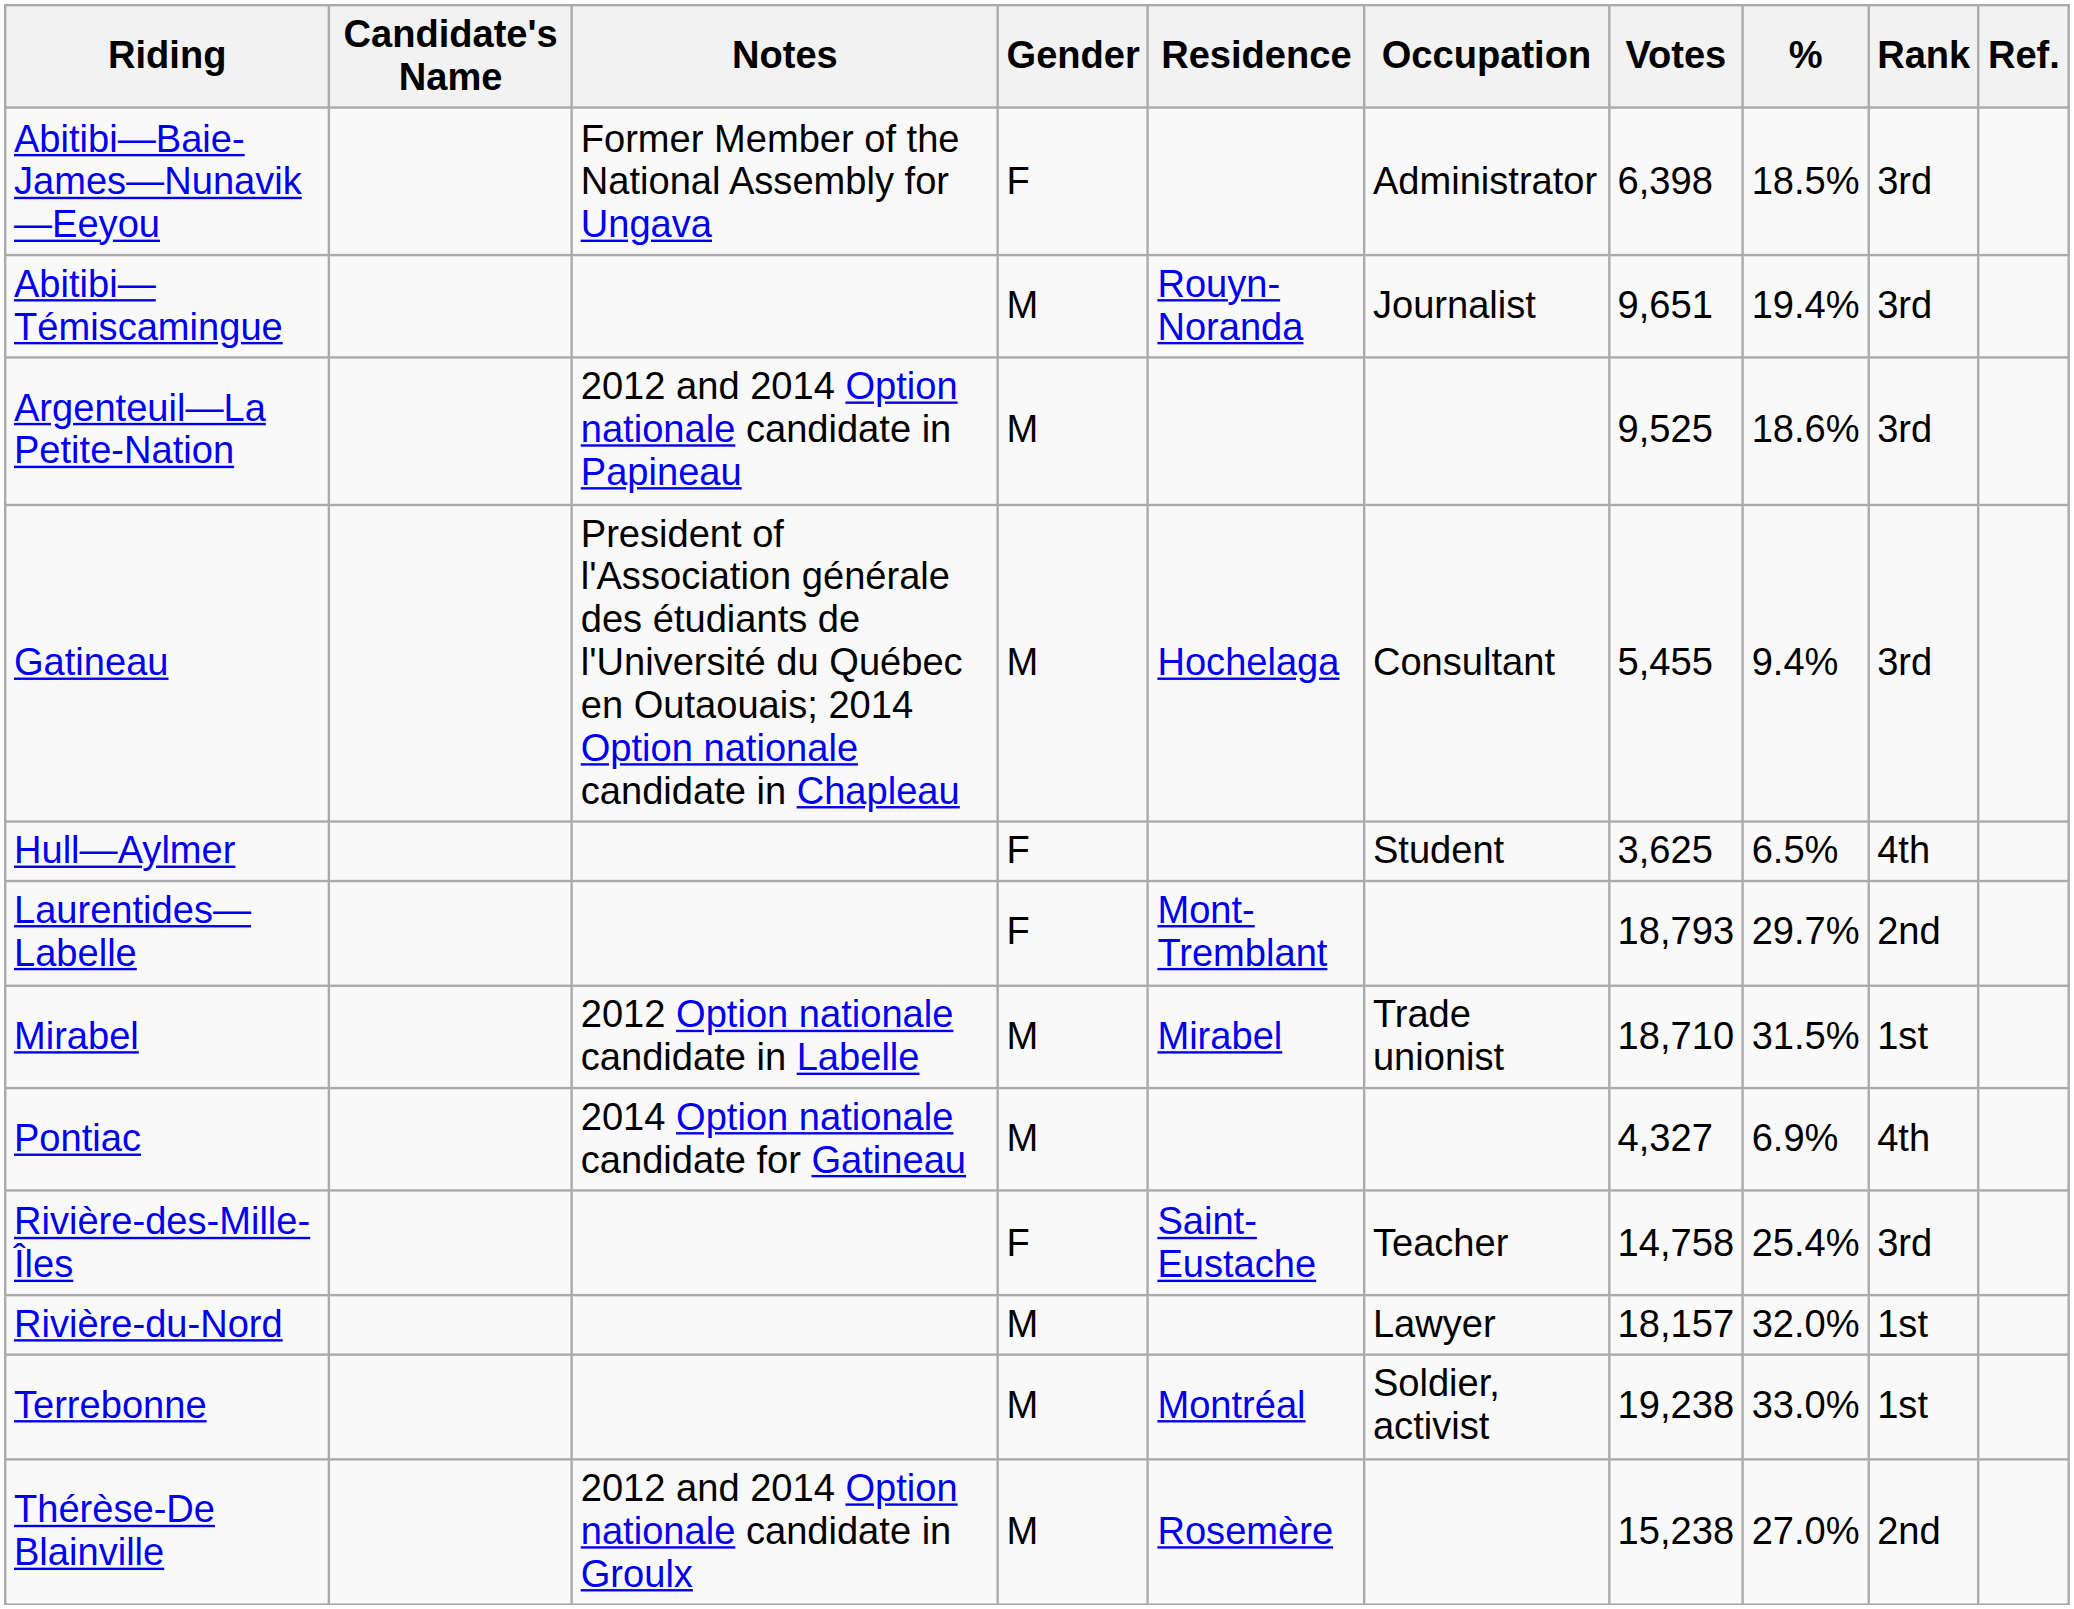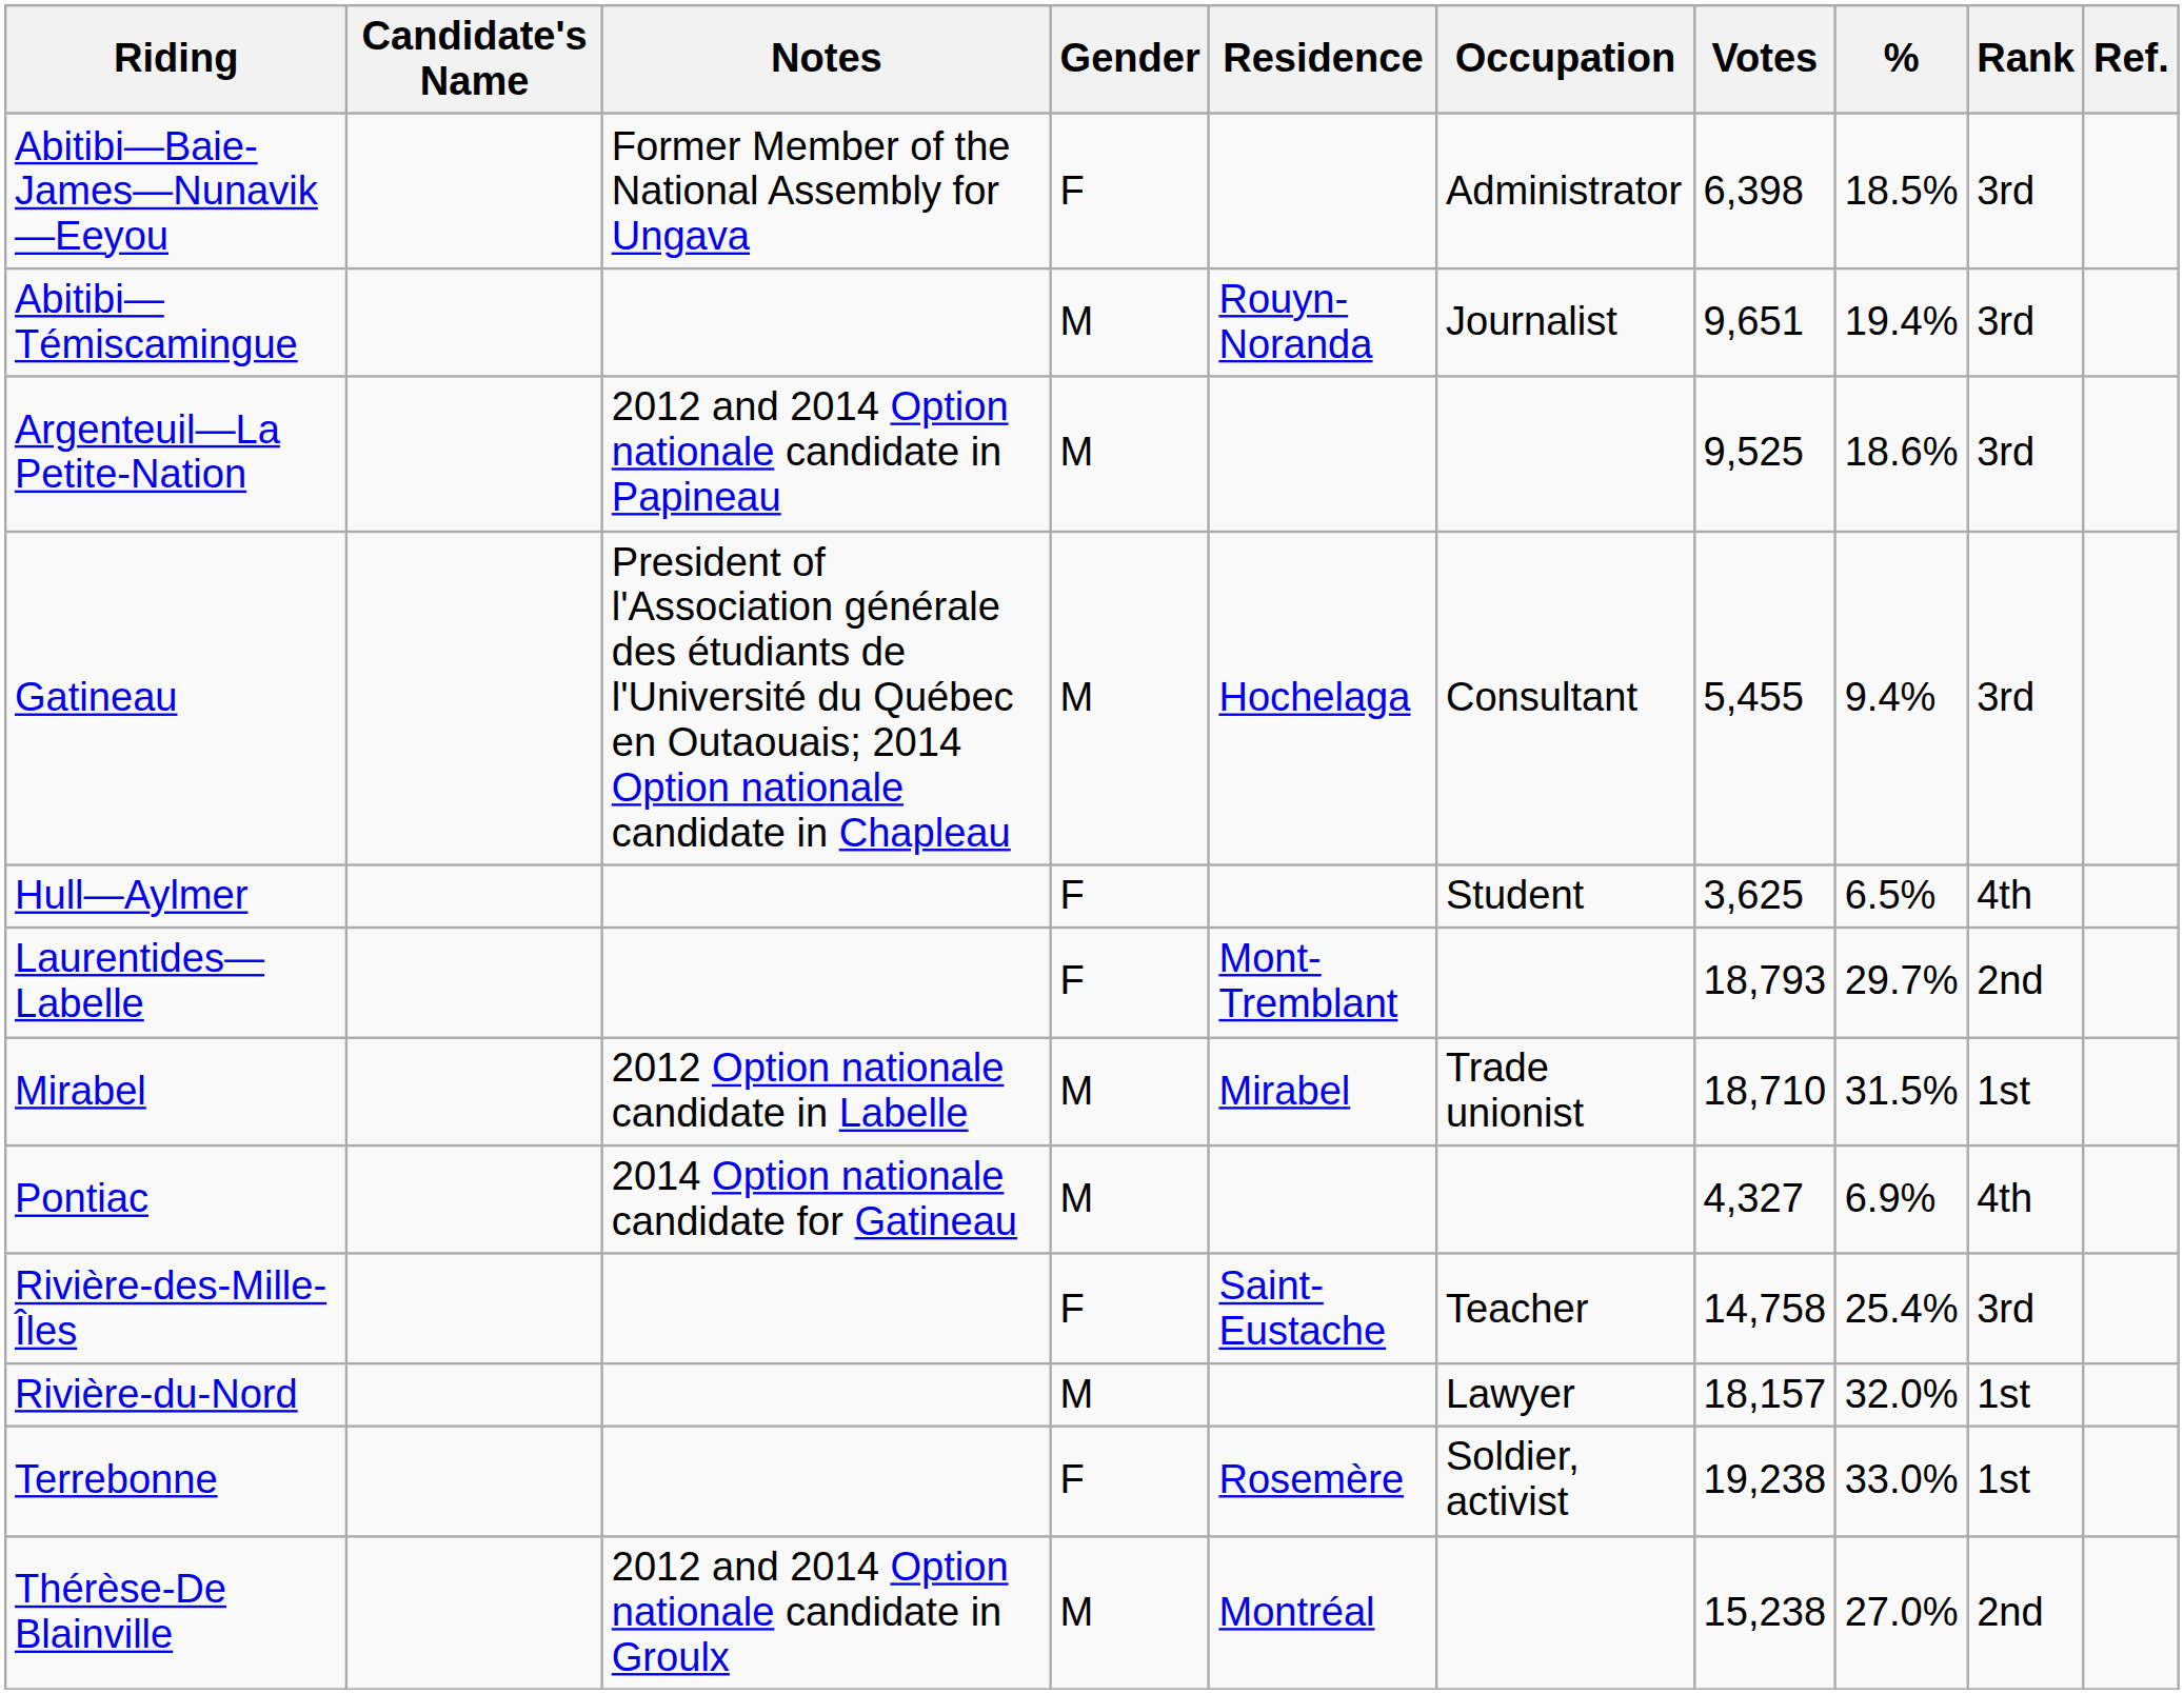 <table class="wikitable sortable">
 <tr>
 <th>Riding</th>
 <th>Candidate's Name</th>
 <th>Notes</th>
 <th>Gender</th>
 <th>Residence</th>
 <th>Occupation</th>
 <th>Votes</th>
 <th>%</th>
 <th>Rank</th>
 <th>Ref.</th>
 </tr>
 <tr>
 <td><a href='#'>Abitibi—Baie-James—Nunavik—Eeyou</a></td>
 <td></td>
 <td>Former Member of the National Assembly for <a href='#'>Ungava</a></td>
 <td>F</td>
 <td></td>
 <td>Administrator</td>
 <td>6,398</td>
 <td>18.5%</td>
 <td>3rd</td>
 <td></td>
 </tr>
 <tr>
 <td><a href='#'>Abitibi—Témiscamingue</a></td>
 <td></td>
 <td></td>
 <td>M</td>
 <td><a href='#'>Rouyn-Noranda</a></td>
 <td>Journalist</td>
 <td>9,651</td>
 <td>19.4%</td>
 <td>3rd</td>
 <td></td>
 </tr>
 <tr>
 <td><a href='#'>Argenteuil—La Petite-Nation</a></td>
 <td></td>
 <td>2012 and 2014 <a href='#'>Option nationale</a> candidate in <a href='#'>Papineau</a></td>
 <td>M</td>
 <td></td>
 <td></td>
 <td>9,525</td>
 <td>18.6%</td>
 <td>3rd</td>
 <td></td>
 </tr>
 <tr>
 <td><a href='#'>Gatineau</a></td>
 <td></td>
 <td>President of l'Association générale des étudiants de l'Université du Québec en Outaouais; 2014 <a href='#'>Option nationale</a> candidate in <a href='#'>Chapleau</a></td>
 <td>M</td>
 <td><a href='#'>Hochelaga</a></td>
 <td>Consultant</td>
 <td>5,455</td>
 <td>9.4%</td>
 <td>3rd</td>
 <td></td>
 </tr>
 <tr>
 <td><a href='#'>Hull—Aylmer</a></td>
 <td></td>
 <td></td>
 <td>F</td>
 <td></td>
 <td>Student</td>
 <td>3,625</td>
 <td>6.5%</td>
 <td>4th</td>
 <td></td>
 </tr>
 <tr>
 <td><a href='#'>Laurentides—Labelle</a></td>
 <td></td>
 <td></td>
 <td>F</td>
 <td><a href='#'>Mont-Tremblant</a></td>
 <td></td>
 <td>18,793</td>
 <td>29.7%</td>
 <td>2nd</td>
 <td></td>
 </tr>
 <tr>
 <td><a href='#'>Mirabel</a></td>
 <td></td>
 <td>2012 <a href='#'>Option nationale</a> candidate in <a href='#'>Labelle</a></td>
 <td>M</td>
 <td><a href='#'>Mirabel</a></td>
 <td>Trade unionist</td>
 <td>18,710</td>
 <td>31.5%</td>
 <td>1st</td>
 <td></td>
 </tr>
 <tr>
 <td><a href='#'>Pontiac</a></td>
 <td></td>
 <td>2014 <a href='#'>Option nationale</a> candidate for <a href='#'>Gatineau</a></td>
 <td>M</td>
 <td></td>
 <td></td>
 <td>4,327</td>
 <td>6.9%</td>
 <td>4th</td>
 <td></td>
 </tr>
 <tr>
 <td><a href='#'>Rivière-des-Mille-Îles</a></td>
 <td></td>
 <td></td>
 <td>F</td>
 <td><a href='#'>Saint-Eustache</a></td>
 <td>Teacher</td>
 <td>14,758</td>
 <td>25.4%</td>
 <td>3rd</td>
 <td></td>
 </tr>
 <tr>
 <td><a href='#'>Rivière-du-Nord</a></td>
 <td></td>
 <td></td>
 <td>M</td>
 <td></td>
 <td>Lawyer</td>
 <td>18,157</td>
 <td>32.0%</td>
 <td>1st</td>
 <td></td>
 </tr>
 <tr>
 <td><a href='#'>Terrebonne</a></td>
 <td></td>
 <td></td>
-<td>M</td>
-<td><a href='#'>Montréal</a></td>
+<td>F</td>
+<td><a href='#'>Rosemère</a></td>
 <td>Soldier, activist</td>
 <td>19,238</td>
 <td>33.0%</td>
 <td>1st</td>
 <td></td>
 </tr>
 <tr>
 <td><a href='#'>Thérèse-De Blainville</a></td>
 <td></td>
 <td>2012 and 2014 <a href='#'>Option nationale</a> candidate in <a href='#'>Groulx</a></td>
 <td>M</td>
-<td><a href='#'>Rosemère</a></td>
+<td><a href='#'>Montréal</a></td>
 <td></td>
 <td>15,238</td>
 <td>27.0%</td>
 <td>2nd</td>
 <td></td>
 </tr>
 </table>
